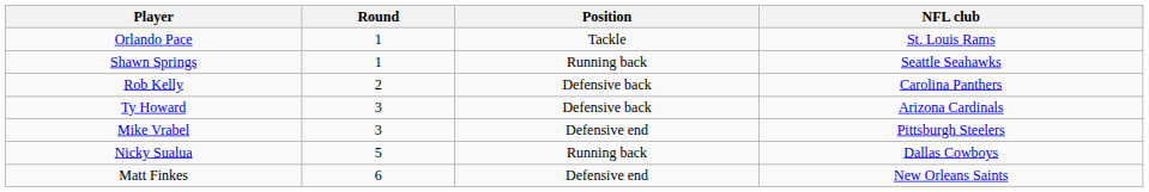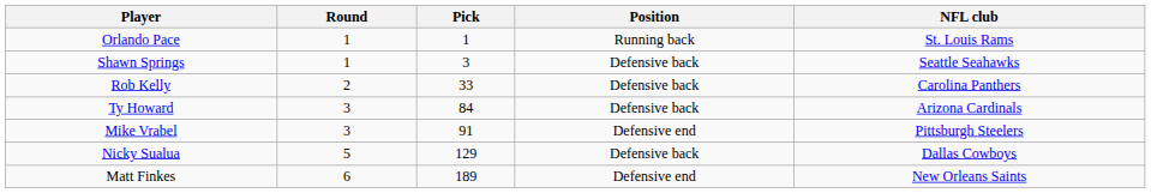 <table class="wikitable" width="80%">
 <tr>
 <th>Player</th>
 <th>Round</th>
+<th>Pick</th>
 <th>Position</th>
 <th>NFL club</th>
 </tr>
 <tr align="center" bgcolor="">
 <td><a href='#'>Orlando Pace</a></td>
 <td>1</td>
-<td>Tackle</td>
+<td>1</td>
+<td>Running back</td>
 <td><a href='#'>St. Louis Rams</a></td>
 </tr>
 <tr align="center" bgcolor="">
 <td><a href='#'>Shawn Springs</a></td>
 <td>1</td>
-<td>Running back</td>
+<td>3</td>
+<td>Defensive back</td>
 <td><a href='#'>Seattle Seahawks</a></td>
 </tr>
 <tr align="center" bgcolor="">
 <td><a href='#'>Rob Kelly</a></td>
 <td>2</td>
+<td>33</td>
 <td>Defensive back</td>
 <td><a href='#'>Carolina Panthers</a></td>
 </tr>
 <tr align="center" bgcolor="">
 <td><a href='#'>Ty Howard</a></td>
 <td>3</td>
+<td>84</td>
 <td>Defensive back</td>
 <td><a href='#'>Arizona Cardinals</a></td>
 </tr>
 <tr align="center" bgcolor="">
 <td><a href='#'>Mike Vrabel</a></td>
 <td>3</td>
+<td>91</td>
 <td>Defensive end</td>
 <td><a href='#'>Pittsburgh Steelers</a></td>
 </tr>
 <tr align="center" bgcolor="">
 <td><a href='#'>Nicky Sualua</a></td>
 <td>5</td>
-<td>Running back</td>
+<td>129</td>
+<td>Defensive back</td>
 <td><a href='#'>Dallas Cowboys</a></td>
 </tr>
 <tr align="center" bgcolor="">
 <td>Matt Finkes</td>
 <td>6</td>
+<td>189</td>
 <td>Defensive end</td>
 <td><a href='#'>New Orleans Saints</a></td>
 </tr>
 </table>
